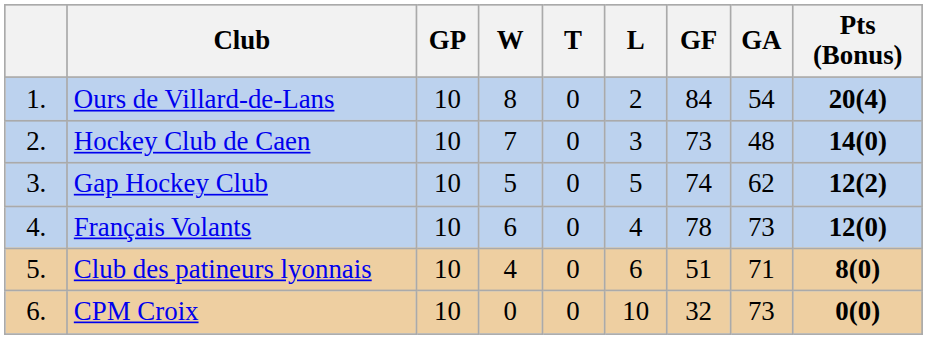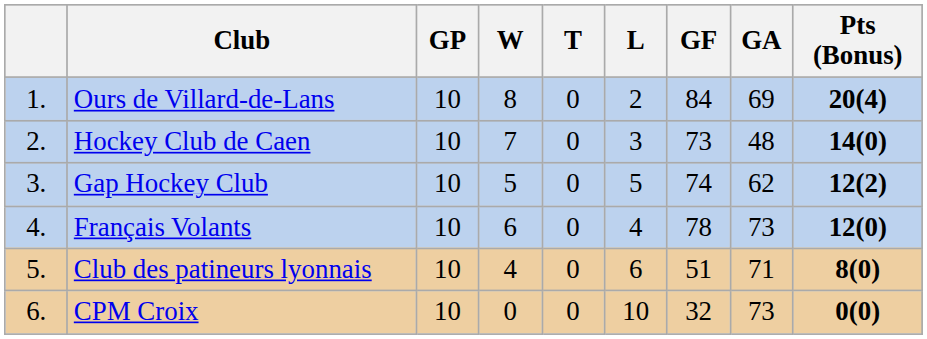 <table class="wikitable">
 <tr>
 <th width="30"></th>
 <th width="200">Club</th>
 <th width="30">GP</th>
 <th width="30">W</th>
 <th width="30">T</th>
 <th width="30">L</th>
 <th width="30">GF</th>
 <th width="30">GA</th>
 <th width="70">Pts (Bonus)</th>
 </tr>
 <tr bgcolor="#BCD2EE" align="center">
 <td>1.</td>
 <td align="left"><a href='#'>Ours de Villard-de-Lans</a></td>
 <td>10</td>
 <td>8</td>
 <td>0</td>
 <td>2</td>
 <td>84</td>
-<td>54</td>
+<td>69</td>
 <td><strong>20(4)</strong></td>
 </tr>
 <tr bgcolor="#BCD2EE" align="center">
 <td>2.</td>
 <td align="left"><a href='#'>Hockey Club de Caen</a></td>
 <td>10</td>
 <td>7</td>
 <td>0</td>
 <td>3</td>
 <td>73</td>
 <td>48</td>
 <td><strong>14(0)</strong></td>
 </tr>
 <tr bgcolor="#BCD2EE" align="center">
 <td>3.</td>
 <td align="left"><a href='#'>Gap Hockey Club</a></td>
 <td>10</td>
 <td>5</td>
 <td>0</td>
 <td>5</td>
 <td>74</td>
 <td>62</td>
 <td><strong>12(2)</strong></td>
 </tr>
 <tr bgcolor="#BCD2EE" align="center">
 <td>4.</td>
 <td align="left"><a href='#'>Français Volants</a></td>
 <td>10</td>
 <td>6</td>
 <td>0</td>
 <td>4</td>
 <td>78</td>
 <td>73</td>
 <td><strong>12(0)</strong></td>
 </tr>
 <tr bgcolor="#EECFA1" align="center">
 <td>5.</td>
 <td align="left"><a href='#'>Club des patineurs lyonnais</a></td>
 <td>10</td>
 <td>4</td>
 <td>0</td>
 <td>6</td>
 <td>51</td>
 <td>71</td>
 <td><strong>8(0)</strong></td>
 </tr>
 <tr bgcolor="#EECFA1" align="center">
 <td>6.</td>
 <td align="left"><a href='#'>CPM Croix</a></td>
 <td>10</td>
 <td>0</td>
 <td>0</td>
 <td>10</td>
 <td>32</td>
 <td>73</td>
 <td><strong>0(0)</strong></td>
 </tr>
 </table>
